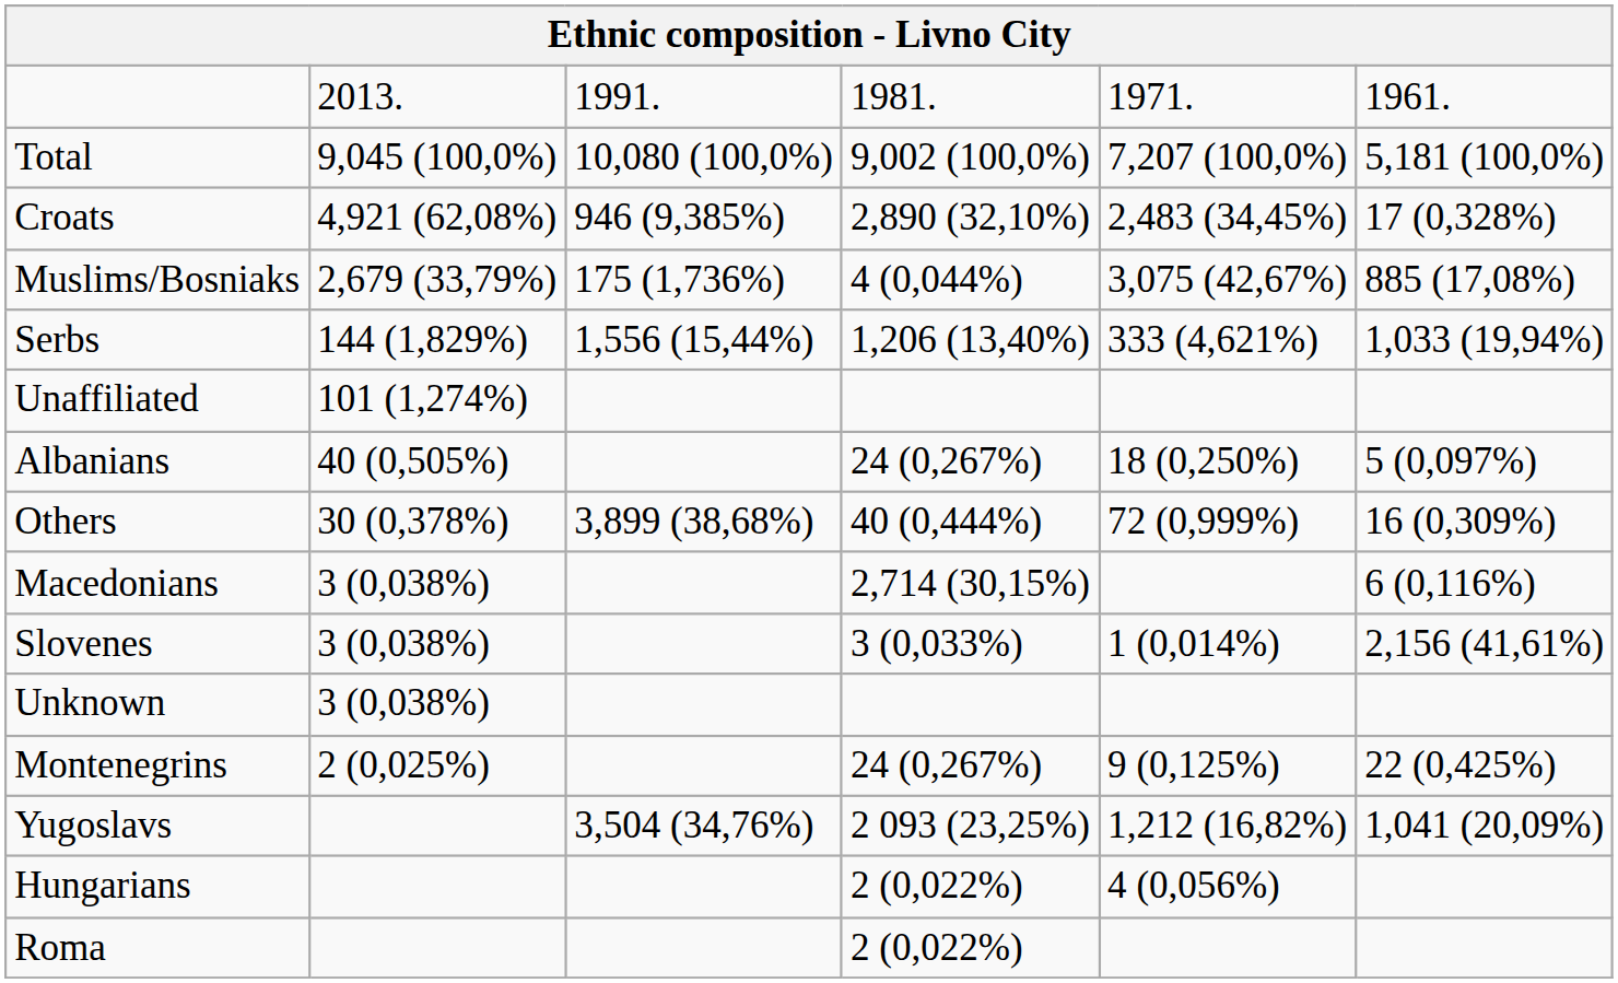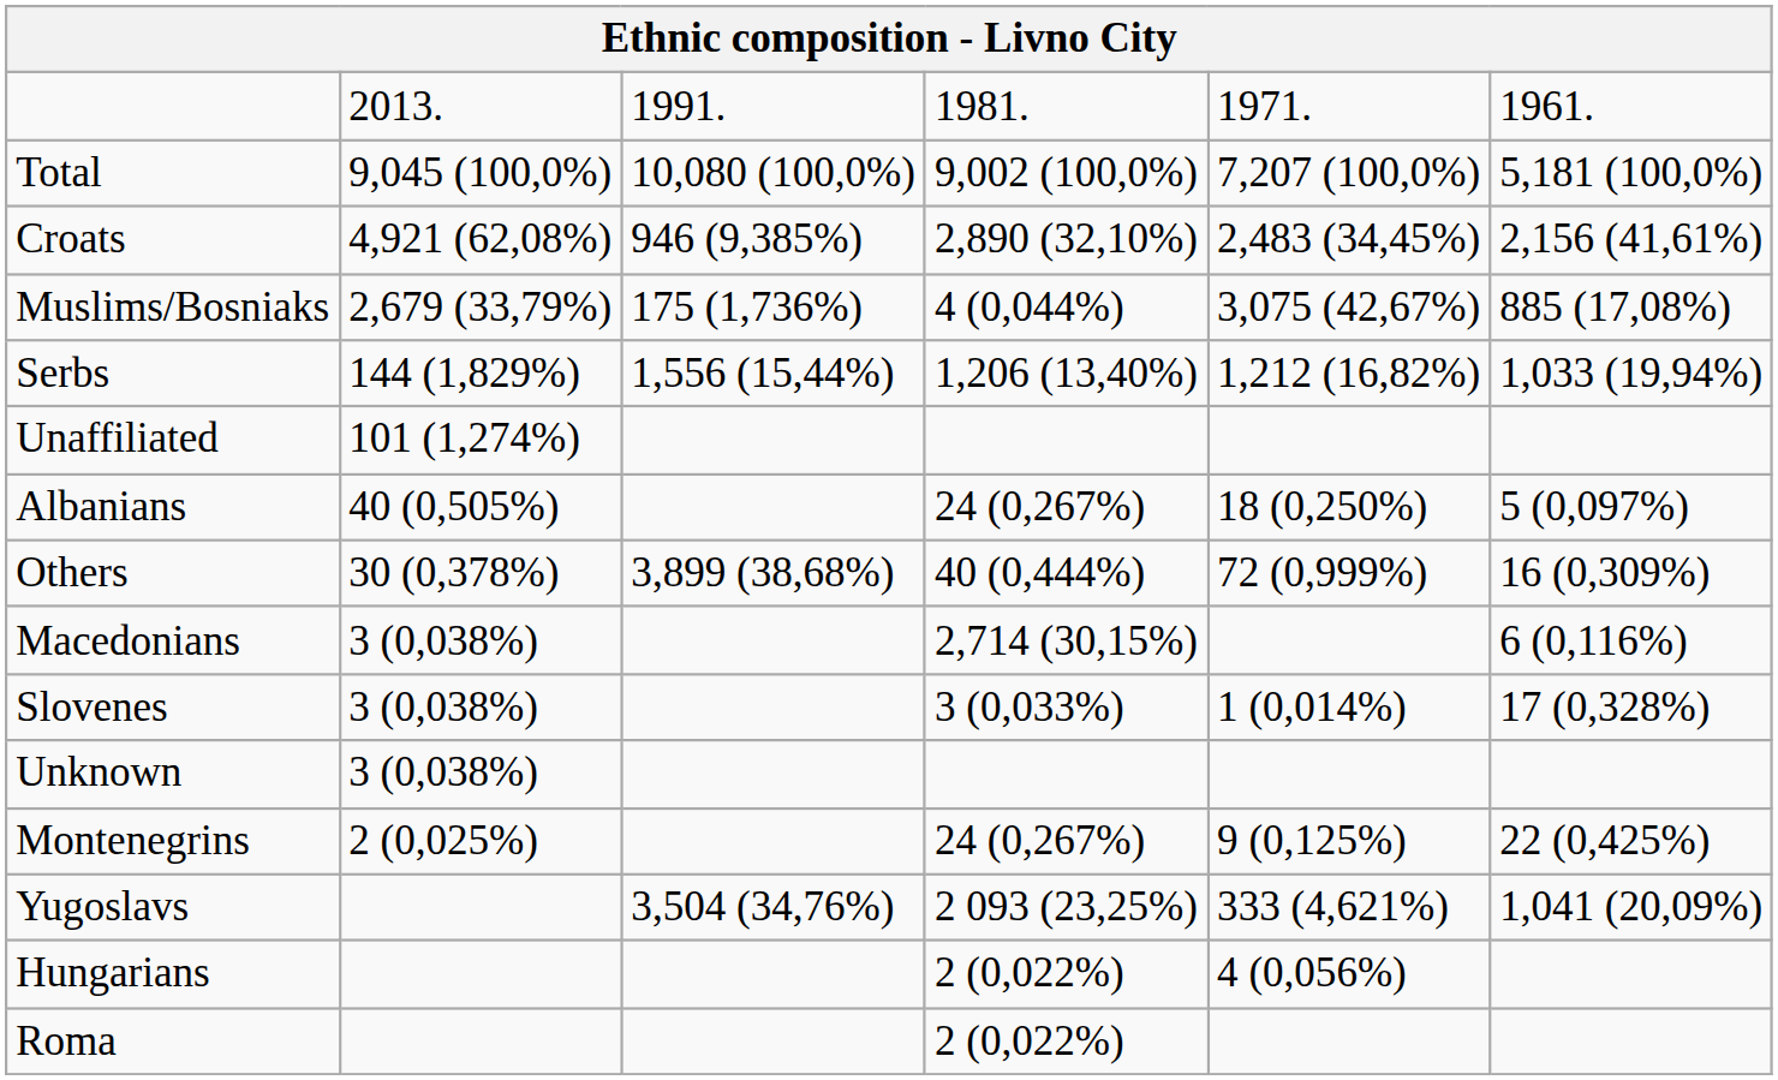 <table class="wikitable">
 <tr>
 <th colspan="8">Ethnic composition - Livno City</th>
 </tr>
 <tr>
 <td></td>
 <td>2013.</td>
 <td>1991.</td>
 <td>1981.</td>
 <td>1971.</td>
 <td>1961.</td>
 </tr>
 <tr>
 <td>Total</td>
 <td>9,045 (100,0%)</td>
 <td>10,080 (100,0%)</td>
 <td>9,002 (100,0%)</td>
 <td>7,207 (100,0%)</td>
 <td>5,181 (100,0%)</td>
 </tr>
 <tr>
 <td>Croats</td>
 <td>4,921 (62,08%)</td>
 <td>946 (9,385%)</td>
 <td>2,890 (32,10%)</td>
 <td>2,483 (34,45%)</td>
-<td>17 (0,328%)</td>
+<td>2,156 (41,61%)</td>
 </tr>
 <tr>
 <td>Muslims/Bosniaks</td>
 <td>2,679 (33,79%)</td>
 <td>175 (1,736%)</td>
 <td>4 (0,044%)</td>
 <td>3,075 (42,67%)</td>
 <td>885 (17,08%)</td>
 </tr>
 <tr>
 <td>Serbs</td>
 <td>144 (1,829%)</td>
 <td>1,556 (15,44%)</td>
 <td>1,206 (13,40%)</td>
-<td>333 (4,621%)</td>
+<td>1,212 (16,82%)</td>
 <td>1,033 (19,94%)</td>
 </tr>
 <tr>
 <td>Unaffiliated</td>
 <td>101 (1,274%)</td>
 <td></td>
 <td></td>
 <td></td>
 <td></td>
 </tr>
 <tr>
 <td>Albanians</td>
 <td>40 (0,505%)</td>
 <td></td>
 <td>24 (0,267%)</td>
 <td>18 (0,250%)</td>
 <td>5 (0,097%)</td>
 </tr>
 <tr>
 <td>Others</td>
 <td>30 (0,378%)</td>
 <td>3,899 (38,68%)</td>
 <td>40 (0,444%)</td>
 <td>72 (0,999%)</td>
 <td>16 (0,309%)</td>
 </tr>
 <tr>
 <td>Macedonians</td>
 <td>3 (0,038%)</td>
 <td></td>
 <td>2,714 (30,15%)</td>
 <td></td>
 <td>6 (0,116%)</td>
 </tr>
 <tr>
 <td>Slovenes</td>
 <td>3 (0,038%)</td>
 <td></td>
 <td>3 (0,033%)</td>
 <td>1 (0,014%)</td>
-<td>2,156 (41,61%)</td>
+<td>17 (0,328%)</td>
 </tr>
 <tr>
 <td>Unknown</td>
 <td>3 (0,038%)</td>
 <td></td>
 <td></td>
 <td></td>
 <td></td>
 </tr>
 <tr>
 <td>Montenegrins</td>
 <td>2 (0,025%)</td>
 <td></td>
 <td>24 (0,267%)</td>
 <td>9 (0,125%)</td>
 <td>22 (0,425%)</td>
 </tr>
 <tr>
 <td>Yugoslavs</td>
 <td></td>
 <td>3,504 (34,76%)</td>
 <td>2 093 (23,25%)</td>
-<td>1,212 (16,82%)</td>
+<td>333 (4,621%)</td>
 <td>1,041 (20,09%)</td>
 </tr>
 <tr>
 <td>Hungarians</td>
 <td></td>
 <td></td>
 <td>2 (0,022%)</td>
 <td>4 (0,056%)</td>
 <td></td>
 </tr>
 <tr>
 <td>Roma</td>
 <td></td>
 <td></td>
 <td>2 (0,022%)</td>
 <td></td>
 <td></td>
 </tr>
 </table>
